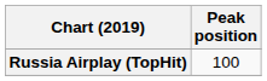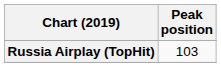 <table class="wikitable sortable plainrowheaders" style="text-align:center">
 <tr>
 <th scope="col">Chart (2019)</th>
 <th scope="col">Peak<br>position</th>
 </tr>
 <tr>
 </tr>
 <tr>
 <th scope="row">Russia Airplay (TopHit)</th>
-<td>100</td>
+<td>103</td>
 </tr>
 <tr>
 </tr>
 </table>
